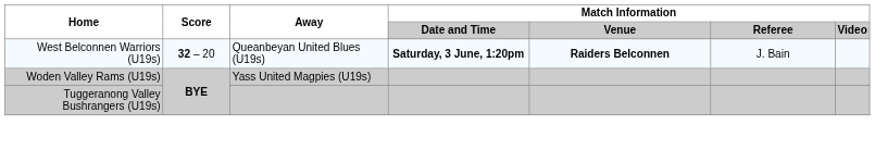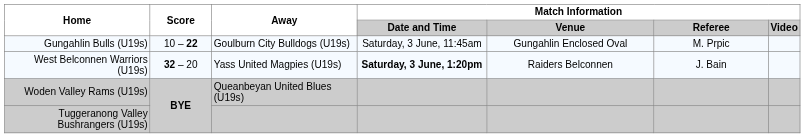 <table border="1" cellpadding="3" cellspacing="0" width="100%" style="border-collapse:collapse;  text-align:center;">
 <tr>
 <th rowspan="2" width="19%">Home</th>
 <th rowspan="2" width="8%">Score</th>
 <th rowspan="2" width="19%">Away</th>
 <th colspan="4">Match Information</th>
 </tr>
 <tr style="background:#CCCCCC">
 <th width="17%">Date and Time</th>
 <th width="22%">Venue</th>
 <th width="50%">Referee</th>
 <th>Video</th>
 </tr>
 <tr style="text-align:center; background:#f5faff;">
+<td align="right">Gungahlin Bulls (U19s) </td>
+<td>10 – <strong>22</strong></td>
+<td align="left"> Goulburn City Bulldogs (U19s)</td>
+<td>Saturday, 3 June, 11:45am</td>
+<td>Gungahlin Enclosed Oval</td>
+<td>M. Prpic</td>
+<td></td>
+</tr>
+<tr style="text-align:center; background:#f5faff;">
 <td align="right">West Belconnen Warriors (U19s) </td>
 <td><strong>32</strong> – 20</td>
-<td align="left"> Queanbeyan United Blues (U19s)</td>
+<td align="left"> Yass United Magpies (U19s)</td>
 <td><strong>Saturday, 3 June, 1:20pm</strong></td>
-<td><strong>Raiders Belconnen</strong></td>
+<td>Raiders Belconnen</td>
 <td>J. Bain</td>
 <td></td>
 </tr>
 <tr style="text-align:center; background:#CCCCCC;">
 <td align="right">Woden Valley Rams (U19s) </td>
 <td rowspan="2"><strong>BYE</strong></td>
-<td align="left"> Yass United Magpies (U19s)</td>
+<td align="left"> Queanbeyan United Blues (U19s)</td>
 <td></td>
 <td></td>
 <td></td>
 <td></td>
 </tr>
 <tr style="text-align:center; background:#CCCCCC;">
 <td align="right">Tuggeranong Valley Bushrangers (U19s) </td>
 <td></td>
 <td align="left"></td>
 <td></td>
 <td></td>
 <td></td>
 </tr>
 </table>
